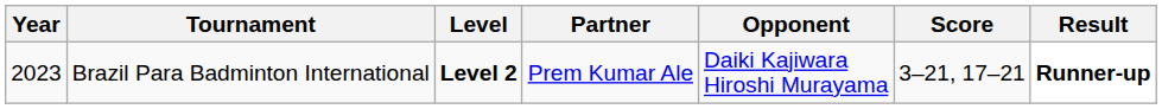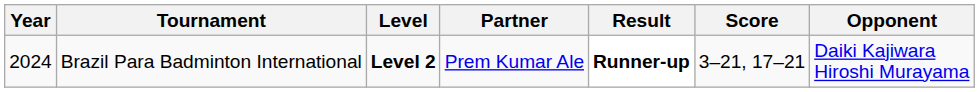 <table class="sortable wikitable" style="font-size: 90%;">
 <tr>
 <th>Year</th>
 <th>Tournament</th>
 <th>Level</th>
 <th>Partner</th>
+<th>Result</th>
+<th>Score</th>
 <th>Opponent</th>
-<th>Score</th>
-<th>Result</th>
 </tr>
 <tr>
-<td align="center">2023</td>
+<td align="center">2024</td>
 <td align="left">Brazil Para Badminton International</td>
 <td align="left"><strong>Level 2</strong></td>
 <td align="left"> <a href='#'>Prem Kumar Ale</a></td>
+<td style="text-align:left; background:white"> <strong>Runner-up</strong></td>
+<td align="left">3–21, 17–21</td>
 <td align="left"> <a href='#'>Daiki Kajiwara</a><br>  <a href='#'>Hiroshi Murayama</a></td>
-<td align="left">3–21, 17–21</td>
-<td style="text-align:left; background:white"> <strong>Runner-up</strong></td>
 </tr>
 </table>
